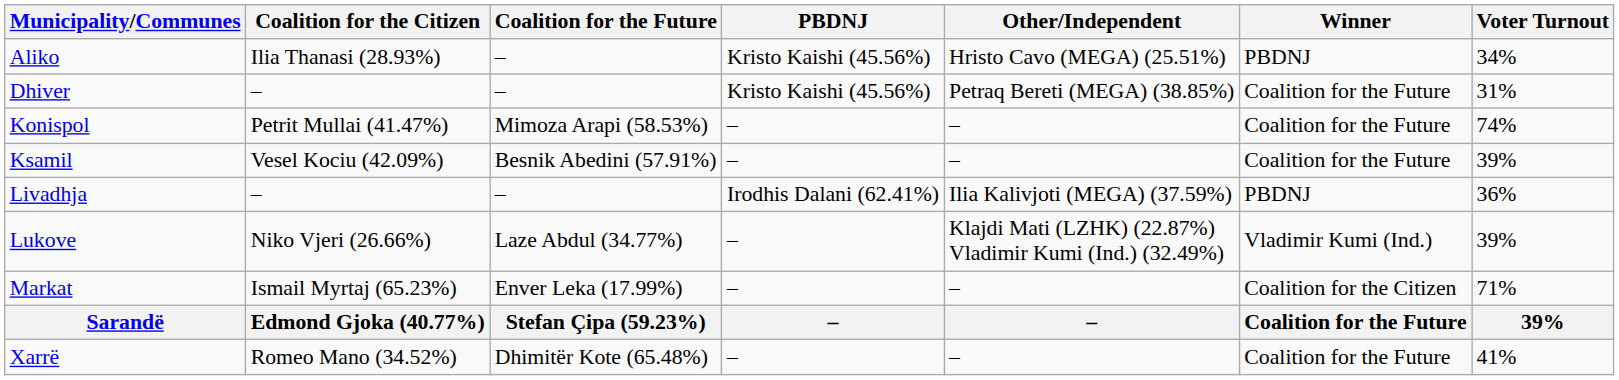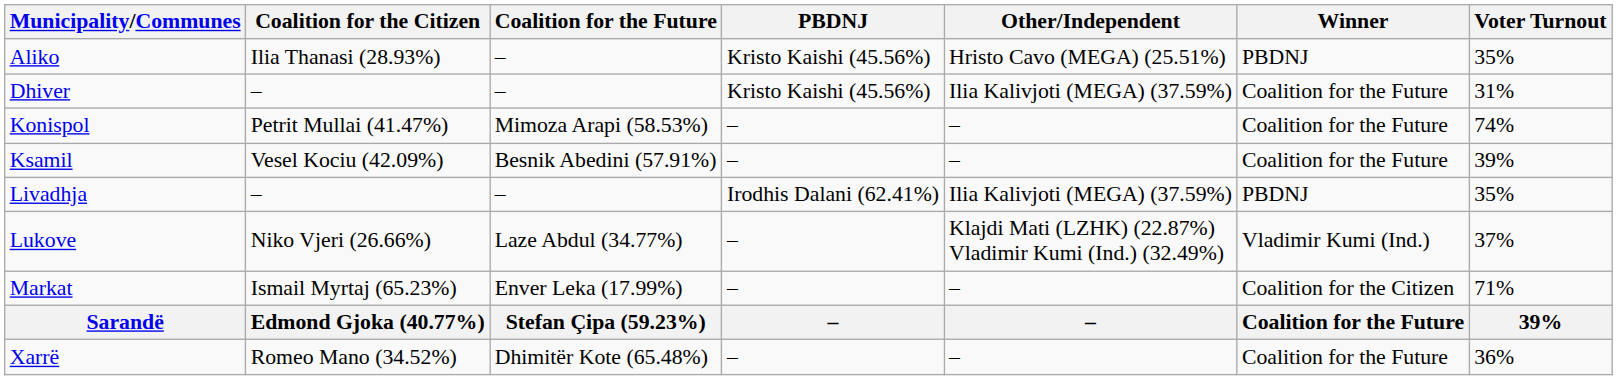 <table class="wikitable">
 <tr>
 <th><a href='#'>Municipality</a>/<a href='#'>Communes</a></th>
 <th>Coalition for the Citizen</th>
 <th>Coalition for the Future</th>
 <th>PBDNJ</th>
 <th>Other/Independent</th>
 <th>Winner</th>
 <th>Voter Turnout</th>
 </tr>
 <tr>
 <td><a href='#'>Aliko</a></td>
 <td>Ilia Thanasi (28.93%)</td>
 <td>–</td>
 <td>Kristo Kaishi (45.56%)</td>
 <td>Hristo Cavo (MEGA) (25.51%)</td>
 <td>PBDNJ</td>
-<td>34%</td>
+<td>35%</td>
 </tr>
 <tr>
 <td><a href='#'>Dhiver</a></td>
 <td>–</td>
 <td>–</td>
 <td>Kristo Kaishi (45.56%)</td>
-<td>Petraq Bereti (MEGA) (38.85%)</td>
+<td>Ilia Kalivjoti (MEGA) (37.59%)</td>
 <td>Coalition for the Future</td>
 <td>31%</td>
 </tr>
 <tr>
 <td><a href='#'>Konispol</a></td>
 <td>Petrit Mullai (41.47%)</td>
 <td>Mimoza Arapi (58.53%)</td>
 <td>–</td>
 <td>–</td>
 <td>Coalition for the Future</td>
 <td>74%</td>
 </tr>
 <tr>
 <td><a href='#'>Ksamil</a></td>
 <td>Vesel Kociu (42.09%)</td>
 <td>Besnik Abedini (57.91%)</td>
 <td>–</td>
 <td>–</td>
 <td>Coalition for the Future</td>
 <td>39%</td>
 </tr>
 <tr>
 <td><a href='#'>Livadhja</a></td>
 <td>–</td>
 <td>–</td>
 <td>Irodhis Dalani (62.41%)</td>
 <td>Ilia Kalivjoti (MEGA) (37.59%)</td>
 <td>PBDNJ</td>
-<td>36%</td>
+<td>35%</td>
 </tr>
 <tr>
 <td><a href='#'>Lukove</a></td>
 <td>Niko Vjeri (26.66%)</td>
 <td>Laze Abdul (34.77%)</td>
 <td>–</td>
 <td>Klajdi Mati (LZHK) (22.87%)<br>Vladimir Kumi (Ind.) (32.49%)</td>
 <td>Vladimir Kumi (Ind.)</td>
-<td>39%</td>
+<td>37%</td>
 </tr>
 <tr>
 <td><a href='#'>Markat</a></td>
 <td>Ismail Myrtaj (65.23%)</td>
 <td>Enver Leka (17.99%)</td>
 <td>–</td>
 <td>–</td>
 <td>Coalition for the Citizen</td>
 <td>71%</td>
 </tr>
 <tr>
 <th><a href='#'>Sarandë</a></th>
 <th>Edmond Gjoka (40.77%)</th>
 <th>Stefan Çipa (59.23%)</th>
 <th>–</th>
 <th>–</th>
 <th>Coalition for the Future</th>
 <th>39%</th>
 </tr>
 <tr>
 <td><a href='#'>Xarrë</a></td>
 <td>Romeo Mano (34.52%)</td>
 <td>Dhimitër Kote (65.48%)</td>
 <td>–</td>
 <td>–</td>
 <td>Coalition for the Future</td>
-<td>41%</td>
+<td>36%</td>
 </tr>
 </table>
